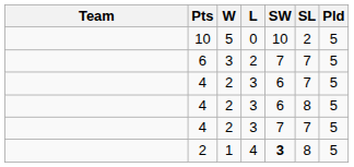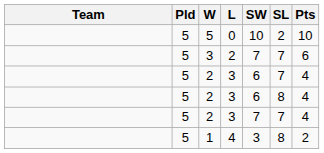 <table class=wikitable style="text-align:center">
 <tr>
 <th width=200>Team</th>
-<th width=20>Pts</th>
+<th width=20>Pld</th>
 <th width=20>W</th>
 <th width=20>L</th>
 <th width=20>SW</th>
 <th width=20>SL</th>
-<th width=20>Pld</th>
+<th width=20>Pts</th>
 </tr>
 <tr bgcolor=>
 <td align=left></td>
-<td>10</td>
+<td>5</td>
 <td>5</td>
 <td>0</td>
 <td>10</td>
 <td>2</td>
-<td>5</td>
+<td>10</td>
 </tr>
 <tr bgcolor=>
 <td align=left></td>
-<td>6</td>
+<td>5</td>
 <td>3</td>
 <td>2</td>
 <td>7</td>
 <td>7</td>
-<td>5</td>
+<td>6</td>
 </tr>
 <tr bgcolor=>
 <td align=left></td>
-<td>4</td>
+<td>5</td>
 <td>2</td>
 <td>3</td>
 <td>6</td>
 <td>7</td>
-<td>5</td>
+<td>4</td>
 </tr>
 <tr bgcolor=>
 <td align=left></td>
-<td>4</td>
+<td>5</td>
 <td>2</td>
 <td>3</td>
 <td>6</td>
 <td>8</td>
-<td>5</td>
+<td>4</td>
 </tr>
 <tr bgcolor=>
 <td align=left></td>
-<td>4</td>
+<td>5</td>
 <td>2</td>
 <td>3</td>
 <td>7</td>
 <td>7</td>
-<td>5</td>
+<td>4</td>
 </tr>
 <tr bgcolor=>
 <td align=left></td>
-<td>2</td>
+<td>5</td>
 <td>1</td>
 <td>4</td>
-<td><strong>3</strong></td>
+<td>3</td>
 <td>8</td>
-<td>5</td>
+<td>2</td>
 </tr>
 </table>
